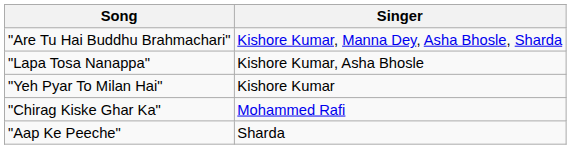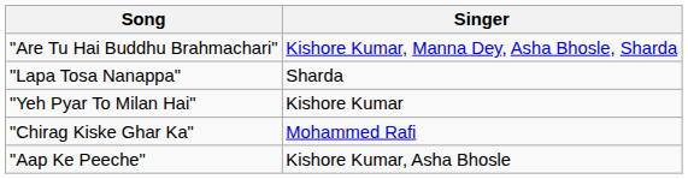 <table class="wikitable" style="font-size:95%;">
 <tr>
 <th>Song</th>
 <th>Singer</th>
 </tr>
 <tr>
 <td>"Are Tu Hai Buddhu Brahmachari"</td>
 <td><a href='#'>Kishore Kumar</a>, <a href='#'>Manna Dey</a>, <a href='#'>Asha Bhosle</a>, <a href='#'>Sharda</a></td>
 </tr>
 <tr>
 <td>"Lapa Tosa Nanappa"</td>
-<td>Kishore Kumar, Asha Bhosle</td>
+<td>Sharda</td>
 </tr>
 <tr>
 <td>"Yeh Pyar To Milan Hai"</td>
 <td>Kishore Kumar</td>
 </tr>
 <tr>
 <td>"Chirag Kiske Ghar Ka"</td>
 <td><a href='#'>Mohammed Rafi</a></td>
 </tr>
 <tr>
 <td>"Aap Ke Peeche"</td>
-<td>Sharda</td>
+<td>Kishore Kumar, Asha Bhosle</td>
 </tr>
 </table>
